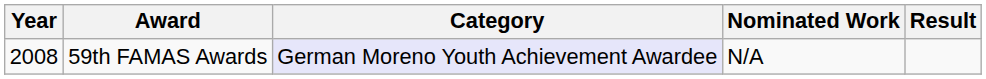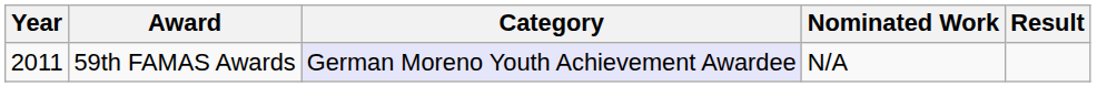 <table class="wikitable">
 <tr>
 <th>Year</th>
 <th>Award</th>
 <th>Category</th>
 <th>Nominated Work</th>
 <th>Result</th>
 </tr>
 <tr>
-<td>2008</td>
+<td>2011</td>
 <td>59th FAMAS Awards</td>
 <td style="background: lavender;">German Moreno Youth Achievement Awardee</td>
 <td>N/A</td>
 <td></td>
 </tr>
 </table>
